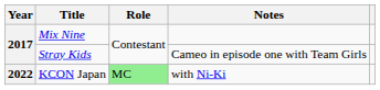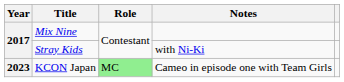 <table class="wikitable plainrowheaders sortable">
 <tr>
 <th scope="col">Year</th>
 <th scope="col">Title</th>
 <th scope="col">Role</th>
 <th scope="col">Notes</th>
 <th scope="col" class="unsortable"></th>
 </tr>
 <tr>
 <th scope="row" rowspan="2">2017</th>
 <td><em><a href='#'>Mix Nine</a></em></td>
 <td rowspan="2">Contestant</td>
 <td></td>
 <td style="text-align:center"></td>
 </tr>
 <tr>
 <td><em><a href='#'>Stray Kids</a></em></td>
+<td>with <a href='#'>Ni-Ki</a></td>
+<td style="text-align:center"></td>
+</tr>
+<tr>
+<th scope="row">2023</th>
+<td><a href='#'>KCON</a> Japan</td>
+<td style="background: lightgreen;">MC</td>
 <td>Cameo in episode one with Team Girls</td>
 <td style="text-align:center"></td>
 </tr>
-<tr>
-<th scope="row">2022</th>
-<td><a href='#'>KCON</a> Japan</td>
-<td style="background: lightgreen;">MC</td>
-<td>with <a href='#'>Ni-Ki</a></td>
-<td style="text-align:center"></td>
-</tr>
 </table>
